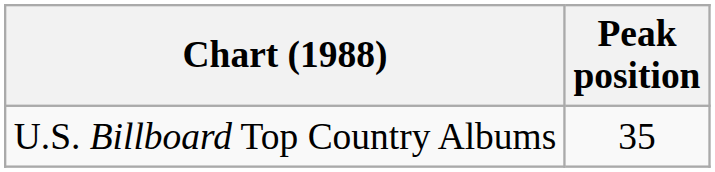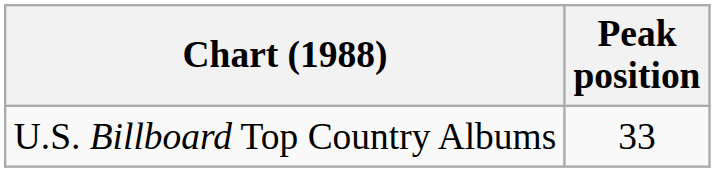 <table class="wikitable">
 <tr>
 <th>Chart (1988)</th>
 <th>Peak<br>position</th>
 </tr>
 <tr>
 <td>U.S. <em>Billboard</em> Top Country Albums</td>
-<td align="center">35</td>
+<td align="center">33</td>
 </tr>
 </table>
